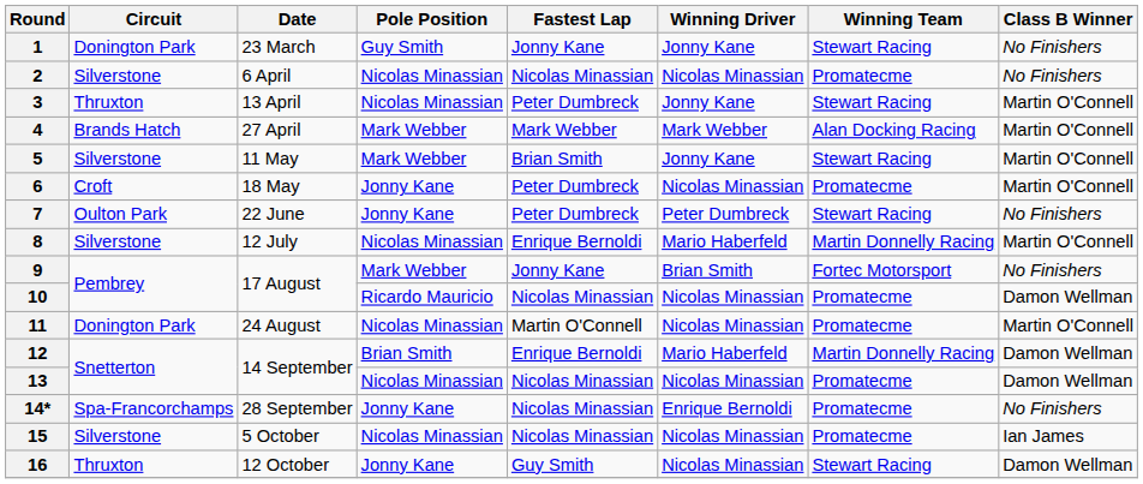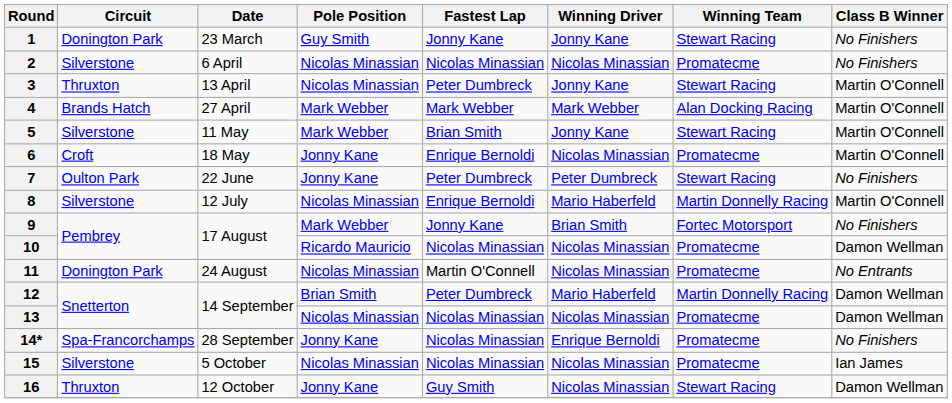 <table class="wikitable" style="font-size: 85%;">
 <tr>
 <th>Round</th>
 <th>Circuit</th>
 <th>Date</th>
 <th>Pole Position</th>
 <th>Fastest Lap</th>
 <th>Winning Driver</th>
 <th>Winning Team</th>
 <th>Class B Winner</th>
 </tr>
 <tr>
 <th>1</th>
 <td> <a href='#'>Donington Park</a></td>
 <td>23 March</td>
 <td> <a href='#'>Guy Smith</a></td>
 <td> <a href='#'>Jonny Kane</a></td>
 <td> <a href='#'>Jonny Kane</a></td>
 <td> <a href='#'>Stewart Racing</a></td>
 <td><em>No Finishers</em></td>
 </tr>
 <tr>
 <th>2</th>
 <td> <a href='#'>Silverstone</a></td>
 <td>6 April</td>
 <td nowrap> <a href='#'>Nicolas Minassian</a></td>
 <td nowrap> <a href='#'>Nicolas Minassian</a></td>
 <td nowrap> <a href='#'>Nicolas Minassian</a></td>
 <td> <a href='#'>Promatecme</a></td>
 <td><em>No Finishers</em></td>
 </tr>
 <tr>
 <th>3</th>
 <td> <a href='#'>Thruxton</a></td>
 <td>13 April</td>
 <td> <a href='#'>Nicolas Minassian</a></td>
 <td> <a href='#'>Peter Dumbreck</a></td>
 <td> <a href='#'>Jonny Kane</a></td>
 <td> <a href='#'>Stewart Racing</a></td>
 <td nowrap> Martin O'Connell</td>
 </tr>
 <tr>
 <th>4</th>
 <td> <a href='#'>Brands Hatch</a></td>
 <td>27 April</td>
 <td> <a href='#'>Mark Webber</a></td>
 <td> <a href='#'>Mark Webber</a></td>
 <td> <a href='#'>Mark Webber</a></td>
 <td> <a href='#'>Alan Docking Racing</a></td>
 <td> Martin O'Connell</td>
 </tr>
 <tr>
 <th>5</th>
 <td> <a href='#'>Silverstone</a></td>
 <td>11 May</td>
 <td> <a href='#'>Mark Webber</a></td>
 <td> <a href='#'>Brian Smith</a></td>
 <td> <a href='#'>Jonny Kane</a></td>
 <td> <a href='#'>Stewart Racing</a></td>
 <td> Martin O'Connell</td>
 </tr>
 <tr>
 <th>6</th>
 <td> <a href='#'>Croft</a></td>
 <td>18 May</td>
 <td> <a href='#'>Jonny Kane</a></td>
-<td> <a href='#'>Peter Dumbreck</a></td>
+<td> <a href='#'>Enrique Bernoldi</a></td>
 <td> <a href='#'>Nicolas Minassian</a></td>
 <td> <a href='#'>Promatecme</a></td>
 <td> Martin O'Connell</td>
 </tr>
 <tr>
 <th>7</th>
 <td> <a href='#'>Oulton Park</a></td>
 <td>22 June</td>
 <td> <a href='#'>Jonny Kane</a></td>
 <td> <a href='#'>Peter Dumbreck</a></td>
 <td> <a href='#'>Peter Dumbreck</a></td>
 <td> <a href='#'>Stewart Racing</a></td>
 <td><em>No Finishers</em></td>
 </tr>
 <tr>
 <th>8</th>
 <td> <a href='#'>Silverstone</a></td>
 <td>12 July</td>
 <td> <a href='#'>Nicolas Minassian</a></td>
 <td> <a href='#'>Enrique Bernoldi</a></td>
 <td> <a href='#'>Mario Haberfeld</a></td>
 <td nowrap> <a href='#'>Martin Donnelly Racing</a></td>
 <td> Martin O'Connell</td>
 </tr>
 <tr>
 <th>9</th>
 <td rowspan=2> <a href='#'>Pembrey</a></td>
 <td rowspan=2>17 August</td>
 <td> <a href='#'>Mark Webber</a></td>
 <td> <a href='#'>Jonny Kane</a></td>
 <td> <a href='#'>Brian Smith</a></td>
 <td> <a href='#'>Fortec Motorsport</a></td>
 <td><em>No Finishers</em></td>
 </tr>
 <tr>
 <th>10</th>
 <td> <a href='#'>Ricardo Mauricio</a></td>
 <td> <a href='#'>Nicolas Minassian</a></td>
 <td> <a href='#'>Nicolas Minassian</a></td>
 <td> <a href='#'>Promatecme</a></td>
 <td> Damon Wellman</td>
 </tr>
 <tr>
 <th>11</th>
 <td> <a href='#'>Donington Park</a></td>
 <td>24 August</td>
 <td> <a href='#'>Nicolas Minassian</a></td>
 <td> Martin O'Connell</td>
 <td> <a href='#'>Nicolas Minassian</a></td>
 <td> <a href='#'>Promatecme</a></td>
-<td> Martin O'Connell</td>
+<td><em>No Entrants</em></td>
 </tr>
 <tr>
 <th>12</th>
 <td rowspan=2> <a href='#'>Snetterton</a></td>
 <td rowspan=2>14 September</td>
 <td> <a href='#'>Brian Smith</a></td>
-<td> <a href='#'>Enrique Bernoldi</a></td>
+<td> <a href='#'>Peter Dumbreck</a></td>
 <td> <a href='#'>Mario Haberfeld</a></td>
 <td> <a href='#'>Martin Donnelly Racing</a></td>
 <td> Damon Wellman</td>
 </tr>
 <tr>
 <th>13</th>
 <td> <a href='#'>Nicolas Minassian</a></td>
 <td> <a href='#'>Nicolas Minassian</a></td>
 <td> <a href='#'>Nicolas Minassian</a></td>
 <td> <a href='#'>Promatecme</a></td>
 <td> Damon Wellman</td>
 </tr>
 <tr>
 <th>14*</th>
 <td nowrap> <a href='#'>Spa-Francorchamps</a></td>
 <td nowrap>28 September</td>
 <td> <a href='#'>Jonny Kane</a></td>
 <td> <a href='#'>Nicolas Minassian</a></td>
 <td> <a href='#'>Enrique Bernoldi</a></td>
 <td> <a href='#'>Promatecme</a></td>
 <td><em>No Finishers</em></td>
 </tr>
 <tr>
 <th>15</th>
 <td> <a href='#'>Silverstone</a></td>
 <td>5 October</td>
 <td> <a href='#'>Nicolas Minassian</a></td>
 <td> <a href='#'>Nicolas Minassian</a></td>
 <td> <a href='#'>Nicolas Minassian</a></td>
 <td> <a href='#'>Promatecme</a></td>
 <td> Ian James</td>
 </tr>
 <tr>
 <th>16</th>
 <td> <a href='#'>Thruxton</a></td>
 <td>12 October</td>
 <td> <a href='#'>Jonny Kane</a></td>
 <td> <a href='#'>Guy Smith</a></td>
 <td> <a href='#'>Nicolas Minassian</a></td>
 <td> <a href='#'>Stewart Racing</a></td>
 <td> Damon Wellman</td>
 </tr>
 <tr>
 </tr>
 </table>
